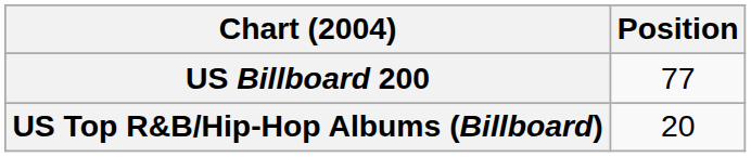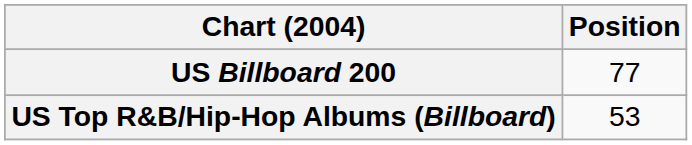 <table class="wikitable sortable plainrowheaders" style="text-align:center">
 <tr>
 <th scope="col">Chart (2004)</th>
 <th scope="col">Position</th>
 </tr>
 <tr>
 <th scope="row">US <em>Billboard</em> 200</th>
 <td>77</td>
 </tr>
 <tr>
 <th scope="row">US Top R&B/Hip-Hop Albums (<em>Billboard</em>)</th>
-<td>20</td>
+<td>53</td>
 </tr>
 </table>
